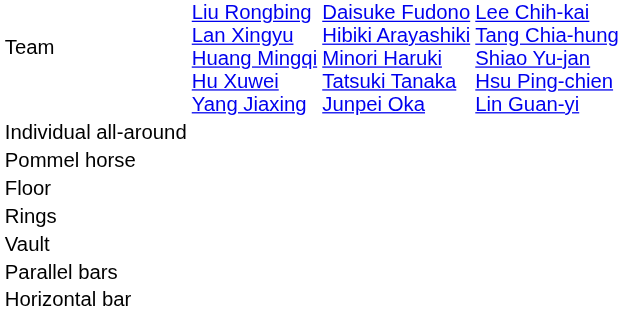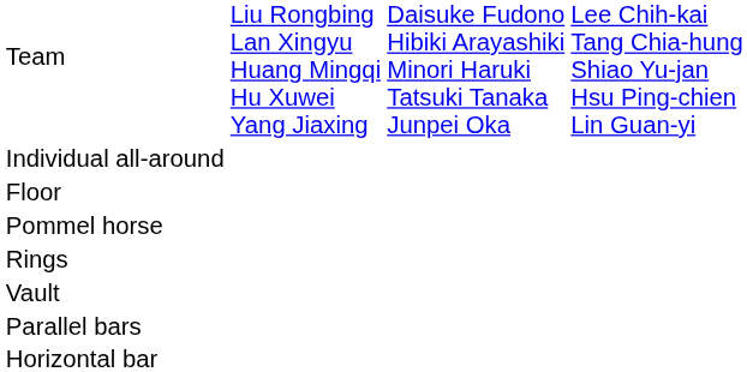 <table>
 <tr>
 <td>Team</td>
 <td><br><a href='#'>Liu Rongbing</a><br><a href='#'>Lan Xingyu</a><br><a href='#'>Huang Mingqi</a><br><a href='#'>Hu Xuwei</a><br><a href='#'>Yang Jiaxing</a></td>
 <td><br><a href='#'>Daisuke Fudono</a><br><a href='#'>Hibiki Arayashiki</a><br><a href='#'>Minori Haruki</a><br><a href='#'>Tatsuki Tanaka</a><br><a href='#'>Junpei Oka</a></td>
 <td><br><a href='#'>Lee Chih-kai</a><br><a href='#'>Tang Chia-hung</a><br><a href='#'>Shiao Yu-jan</a><br><a href='#'>Hsu Ping-chien</a><br><a href='#'>Lin Guan-yi</a></td>
 </tr>
 <tr>
 <td>Individual all-around</td>
 <td></td>
 <td></td>
 <td></td>
 </tr>
 <tr>
-<td>Pommel horse</td>
+<td>Floor</td>
 <td></td>
 <td></td>
 <td></td>
 </tr>
 <tr>
-<td>Floor</td>
+<td>Pommel horse</td>
 <td></td>
 <td></td>
 <td></td>
 </tr>
 <tr>
 <td>Rings</td>
 <td></td>
 <td></td>
 <td></td>
 </tr>
 <tr>
 <td>Vault</td>
 <td></td>
 <td></td>
 <td></td>
 </tr>
 <tr>
 <td>Parallel bars</td>
 <td></td>
 <td></td>
 <td></td>
 </tr>
 <tr>
 <td>Horizontal bar</td>
 <td></td>
 <td></td>
 <td></td>
 </tr>
 </table>
